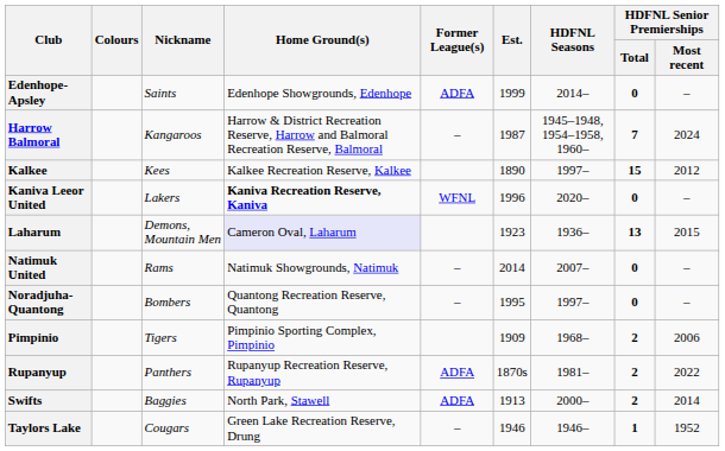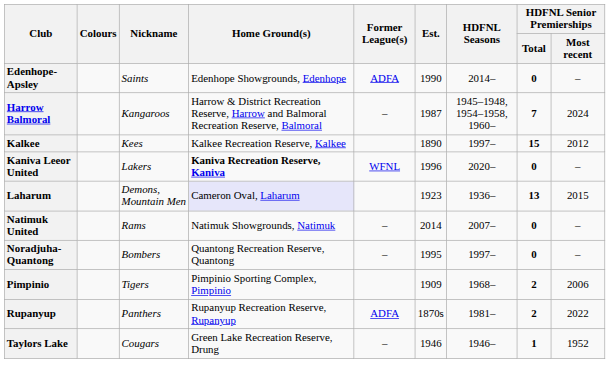 <table class="wikitable sortable mw-collapsible mw-collapsed" style="text-align:center; width:100%">
 <tr>
 <th rowspan="2">Club</th>
 <th rowspan="2">Colours</th>
 <th rowspan="2">Nickname</th>
 <th rowspan="2">Home Ground(s)</th>
 <th rowspan="2">Former League(s)</th>
 <th rowspan="2">Est.</th>
 <th rowspan="2">HDFNL Seasons</th>
 <th colspan="2">HDFNL Senior Premierships</th>
 </tr>
 <tr>
 <th>Total</th>
 <th>Most recent</th>
 </tr>
 <tr>
 <th style="text-align:left">Edenhope-Apsley</th>
 <td></td>
 <td align="left"><em>Saints</em></td>
 <td align="left">Edenhope Showgrounds, <a href='#'>Edenhope</a></td>
 <td align='center'><a href='#'>ADFA</a></td>
-<td>1999</td>
+<td>1990</td>
 <td>2014–</td>
 <td><strong>0</strong></td>
 <td>–</td>
 </tr>
 <tr>
 <th style="text-align:left"><a href='#'>Harrow Balmoral</a></th>
 <td></td>
 <td align="left"><em>Kangaroos</em></td>
 <td align="left">Harrow & District Recreation Reserve, <a href='#'>Harrow</a> and Balmoral Recreation Reserve, <a href='#'>Balmoral</a></td>
 <td align="center">–</td>
 <td>1987</td>
 <td>1945–1948, 1954–1958, 1960–</td>
 <td><strong>7</strong></td>
 <td>2024</td>
 </tr>
 <tr>
 <th style="text-align:left">Kalkee</th>
 <td></td>
 <td align="left"><em> Kees</em></td>
 <td align="left">Kalkee Recreation Reserve, <a href='#'>Kalkee</a></td>
 <td align="center"></td>
 <td>1890</td>
 <td>1997–</td>
 <td><strong>15</strong></td>
 <td>2012</td>
 </tr>
 <tr>
 <th style="text-align:left">Kaniva Leeor United</th>
 <td></td>
 <td align="left"><em>Lakers</em></td>
 <td align="left"><strong>Kaniva Recreation Reserve, <a href='#'>Kaniva</a></strong></td>
 <td align='center'><a href='#'>WFNL</a></td>
 <td>1996</td>
 <td>2020–</td>
 <td><strong>0</strong></td>
 <td>–</td>
 </tr>
 <tr>
 <th style="text-align:left">Laharum</th>
 <td></td>
 <td align="left"><em>Demons, Mountain Men</em></td>
 <td align="left" style="background: lavender;">Cameron Oval, <a href='#'>Laharum</a></td>
 <td align="center"></td>
 <td>1923</td>
 <td>1936–</td>
 <td><strong>13</strong></td>
 <td>2015</td>
 </tr>
 <tr>
 <th style="text-align:left">Natimuk United</th>
 <td></td>
 <td align="left"><em>Rams</em></td>
 <td align="left">Natimuk Showgrounds, <a href='#'>Natimuk</a></td>
 <td align='center'>–</td>
 <td>2014</td>
 <td>2007–</td>
 <td><strong>0</strong></td>
 <td>–</td>
 </tr>
 <tr>
 <th style="text-align:left">Noradjuha-Quantong</th>
 <td></td>
 <td align="left"><em>Bombers</em></td>
 <td align="left">Quantong Recreation Reserve, Quantong</td>
 <td align='center'>–</td>
 <td>1995</td>
 <td>1997–</td>
 <td><strong>0</strong></td>
 <td>–</td>
 </tr>
 <tr>
 <th style="text-align:left">Pimpinio</th>
 <td></td>
 <td align="left"><em>Tigers</em></td>
 <td align="left">Pimpinio Sporting Complex, <a href='#'>Pimpinio</a></td>
 <td align='center'></td>
 <td>1909</td>
 <td>1968–</td>
 <td><strong>2</strong></td>
 <td>2006</td>
 </tr>
 <tr>
 <th style="text-align:left">Rupanyup</th>
 <td></td>
 <td align="left"><em>Panthers</em></td>
 <td align="left">Rupanyup Recreation Reserve, <a href='#'>Rupanyup</a></td>
 <td align='center'><a href='#'>ADFA</a></td>
 <td>1870s</td>
 <td>1981–</td>
 <td><strong>2</strong></td>
 <td>2022</td>
 </tr>
 <tr>
-<th style="text-align:left">Swifts</th>
-<td></td>
-<td align="left"><em>Baggies</em></td>
-<td align="left">North Park, <a href='#'>Stawell</a></td>
-<td align='center'><a href='#'>ADFA</a></td>
-<td>1913</td>
-<td>2000–</td>
-<td><strong>2</strong></td>
-<td>2014</td>
-</tr>
-<tr>
 <th style="text-align:left">Taylors Lake</th>
 <td></td>
 <td align="left"><em>Cougars</em></td>
 <td align="left">Green Lake Recreation Reserve, Drung</td>
 <td>–</td>
 <td>1946</td>
 <td>1946–</td>
 <td><strong>1</strong></td>
 <td>1952</td>
 </tr>
 </table>
